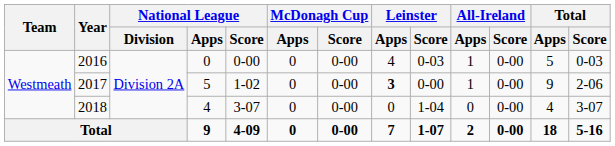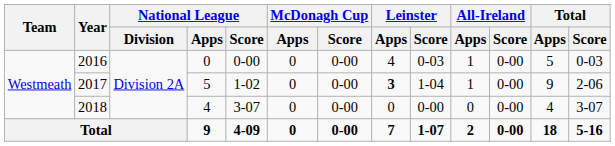 <table class="wikitable" style="text-align:center">
 <tr>
 <th rowspan="2">Team</th>
 <th rowspan="2">Year</th>
 <th colspan="3"><a href='#'>National League</a></th>
 <th colspan="2"><a href='#'>McDonagh Cup</a></th>
 <th colspan="2"><a href='#'>Leinster</a></th>
 <th colspan="2"><a href='#'>All-Ireland</a></th>
 <th colspan="2">Total</th>
 </tr>
 <tr>
 <th>Division</th>
 <th>Apps</th>
 <th>Score</th>
 <th>Apps</th>
 <th>Score</th>
 <th>Apps</th>
 <th>Score</th>
 <th>Apps</th>
 <th>Score</th>
 <th>Apps</th>
 <th>Score</th>
 </tr>
 <tr>
 <td rowspan="3"><a href='#'>Westmeath</a></td>
 <td>2016</td>
 <td rowspan="3"><a href='#'>Division 2A</a></td>
 <td>0</td>
 <td>0-00</td>
 <td>0</td>
 <td>0-00</td>
 <td>4</td>
 <td>0-03</td>
 <td>1</td>
 <td>0-00</td>
 <td>5</td>
 <td>0-03</td>
 </tr>
 <tr>
 <td>2017</td>
 <td>5</td>
 <td>1-02</td>
 <td>0</td>
 <td>0-00</td>
 <td><strong>3</strong></td>
-<td>0-00</td>
+<td>1-04</td>
 <td>1</td>
 <td>0-00</td>
 <td>9</td>
 <td>2-06</td>
 </tr>
 <tr>
 <td>2018</td>
 <td>4</td>
 <td>3-07</td>
 <td>0</td>
 <td>0-00</td>
 <td>0</td>
-<td>1-04</td>
+<td>0-00</td>
 <td>0</td>
 <td>0-00</td>
 <td>4</td>
 <td>3-07</td>
 </tr>
 <tr>
 <th colspan="3">Total</th>
 <td><strong>9</strong></td>
 <td><strong>4-09</strong></td>
 <td><strong>0</strong></td>
 <td><strong>0-00</strong></td>
 <td><strong>7</strong></td>
 <td><strong>1-07</strong></td>
 <td><strong>2</strong></td>
 <td><strong>0-00</strong></td>
 <td><strong>18</strong></td>
 <td><strong>5-16</strong></td>
 </tr>
 </table>
